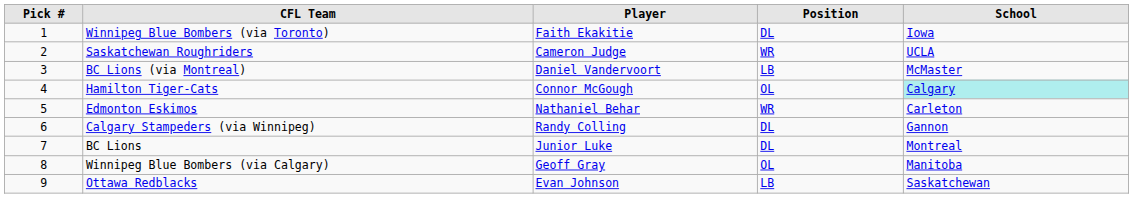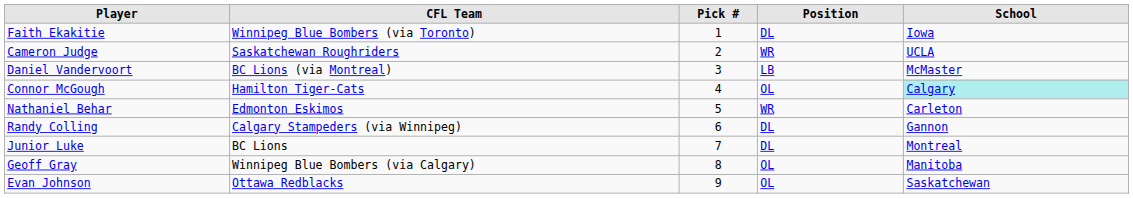 <table class="wikitable" style="width: 100%">
 <tr>
+<th width=20% style="background:#E5E5E5;">Player</th>
+<th width=40% style="background:#E5E5E5;">CFL Team</th>
 <th style="background:#E5E5E5;" width=7%>Pick #</th>
-<th width=40% style="background:#E5E5E5;">CFL Team</th>
-<th width=20% style="background:#E5E5E5;">Player</th>
 <th width=13% style="background:#E5E5E5;">Position</th>
 <th width=20% style="background:#E5E5E5;">School</th>
 </tr>
 <tr>
+<td><a href='#'>Faith Ekakitie</a></td>
+<td><a href='#'>Winnipeg Blue Bombers</a> (via <a href='#'>Toronto</a>)</td>
 <td align=center>1</td>
-<td><a href='#'>Winnipeg Blue Bombers</a> (via <a href='#'>Toronto</a>)</td>
-<td><a href='#'>Faith Ekakitie</a></td>
 <td><a href='#'>DL</a></td>
 <td><a href='#'>Iowa</a></td>
 </tr>
 <tr>
+<td><a href='#'>Cameron Judge</a></td>
+<td><a href='#'>Saskatchewan Roughriders</a></td>
 <td align=center>2</td>
-<td><a href='#'>Saskatchewan Roughriders</a></td>
-<td><a href='#'>Cameron Judge</a></td>
 <td><a href='#'>WR</a></td>
 <td><a href='#'>UCLA</a></td>
 </tr>
 <tr>
+<td><a href='#'>Daniel Vandervoort</a></td>
+<td><a href='#'>BC Lions</a> (via <a href='#'>Montreal</a>)</td>
 <td align=center>3</td>
-<td><a href='#'>BC Lions</a> (via <a href='#'>Montreal</a>)</td>
-<td><a href='#'>Daniel Vandervoort</a></td>
 <td><a href='#'>LB</a></td>
 <td><a href='#'>McMaster</a></td>
 </tr>
 <tr>
+<td><a href='#'>Connor McGough</a></td>
+<td><a href='#'>Hamilton Tiger-Cats</a></td>
 <td align=center>4</td>
-<td><a href='#'>Hamilton Tiger-Cats</a></td>
-<td><a href='#'>Connor McGough</a></td>
 <td><a href='#'>OL</a></td>
 <td style="background: paleturquoise;"><a href='#'>Calgary</a></td>
 </tr>
 <tr>
+<td><a href='#'>Nathaniel Behar</a></td>
+<td><a href='#'>Edmonton Eskimos</a></td>
 <td align=center>5</td>
-<td><a href='#'>Edmonton Eskimos</a></td>
-<td><a href='#'>Nathaniel Behar</a></td>
 <td><a href='#'>WR</a></td>
 <td><a href='#'>Carleton</a></td>
 </tr>
 <tr>
+<td><a href='#'>Randy Colling</a></td>
+<td><a href='#'>Calgary Stampeders</a> (via Winnipeg)</td>
 <td align=center>6</td>
-<td><a href='#'>Calgary Stampeders</a> (via Winnipeg)</td>
-<td><a href='#'>Randy Colling</a></td>
 <td><a href='#'>DL</a></td>
 <td><a href='#'>Gannon</a></td>
 </tr>
 <tr>
+<td><a href='#'>Junior Luke</a></td>
+<td>BC Lions</td>
 <td align=center>7</td>
-<td>BC Lions</td>
-<td><a href='#'>Junior Luke</a></td>
 <td><a href='#'>DL</a></td>
 <td><a href='#'>Montreal</a></td>
 </tr>
 <tr>
+<td><a href='#'>Geoff Gray</a></td>
+<td>Winnipeg Blue Bombers (via Calgary)</td>
 <td align=center>8</td>
-<td>Winnipeg Blue Bombers (via Calgary)</td>
-<td><a href='#'>Geoff Gray</a></td>
 <td><a href='#'>OL</a></td>
 <td><a href='#'>Manitoba</a></td>
 </tr>
 <tr>
+<td><a href='#'>Evan Johnson</a></td>
+<td><a href='#'>Ottawa Redblacks</a></td>
 <td align=center>9</td>
-<td><a href='#'>Ottawa Redblacks</a></td>
-<td><a href='#'>Evan Johnson</a></td>
-<td><a href='#'>LB</a></td>
+<td><a href='#'>OL</a></td>
 <td><a href='#'>Saskatchewan</a></td>
 </tr>
 </table>
